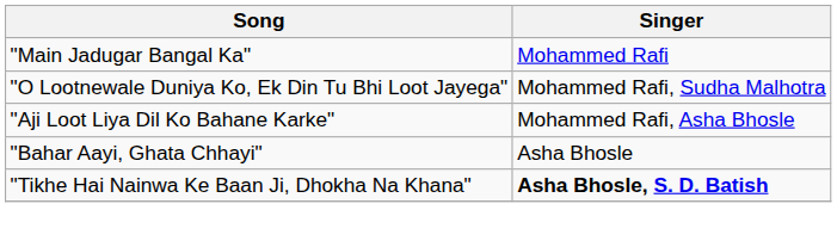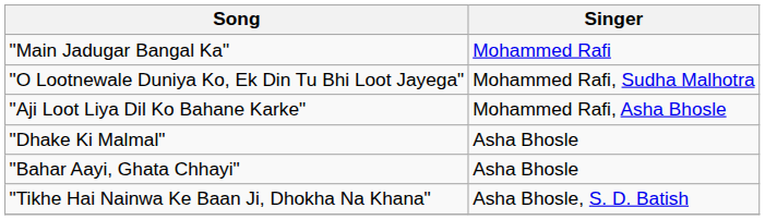 <table class="wikitable">
 <tr>
 <th>Song</th>
 <th>Singer</th>
 </tr>
 <tr>
 <td>"Main Jadugar Bangal Ka"</td>
 <td><a href='#'>Mohammed Rafi</a></td>
 </tr>
 <tr>
 <td>"O Lootnewale Duniya Ko, Ek Din Tu Bhi Loot Jayega"</td>
 <td>Mohammed Rafi, <a href='#'>Sudha Malhotra</a></td>
 </tr>
 <tr>
 <td>"Aji Loot Liya Dil Ko Bahane Karke"</td>
 <td>Mohammed Rafi, <a href='#'>Asha Bhosle</a></td>
 </tr>
 <tr>
+<td>"Dhake Ki Malmal"</td>
+<td>Asha Bhosle</td>
+</tr>
+<tr>
 <td>"Bahar Aayi, Ghata Chhayi"</td>
 <td>Asha Bhosle</td>
 </tr>
 <tr>
 <td>"Tikhe Hai Nainwa Ke Baan Ji, Dhokha Na Khana"</td>
-<td><strong>Asha Bhosle, <a href='#'>S. D. Batish</a></strong></td>
+<td>Asha Bhosle, <a href='#'>S. D. Batish</a></td>
 </tr>
 <tr>
 </tr>
 </table>
